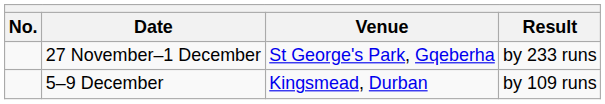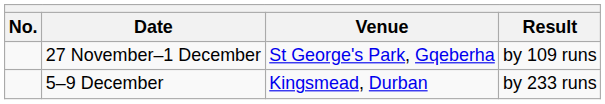 <table class="wikitable">
 <tr>
 <th colspan="4"></th>
 </tr>
 <tr>
 <th>No.</th>
 <th>Date</th>
 <th>Venue</th>
 <th>Result</th>
 </tr>
 <tr>
 <td></td>
 <td>27 November–1 December</td>
 <td><a href='#'>St George's Park</a>, <a href='#'>Gqeberha</a></td>
-<td> by 233 runs</td>
+<td> by 109 runs</td>
 </tr>
 <tr>
 <td></td>
 <td>5–9 December</td>
 <td><a href='#'>Kingsmead</a>, <a href='#'>Durban</a></td>
-<td> by 109 runs</td>
+<td> by 233 runs</td>
 </tr>
 </table>
